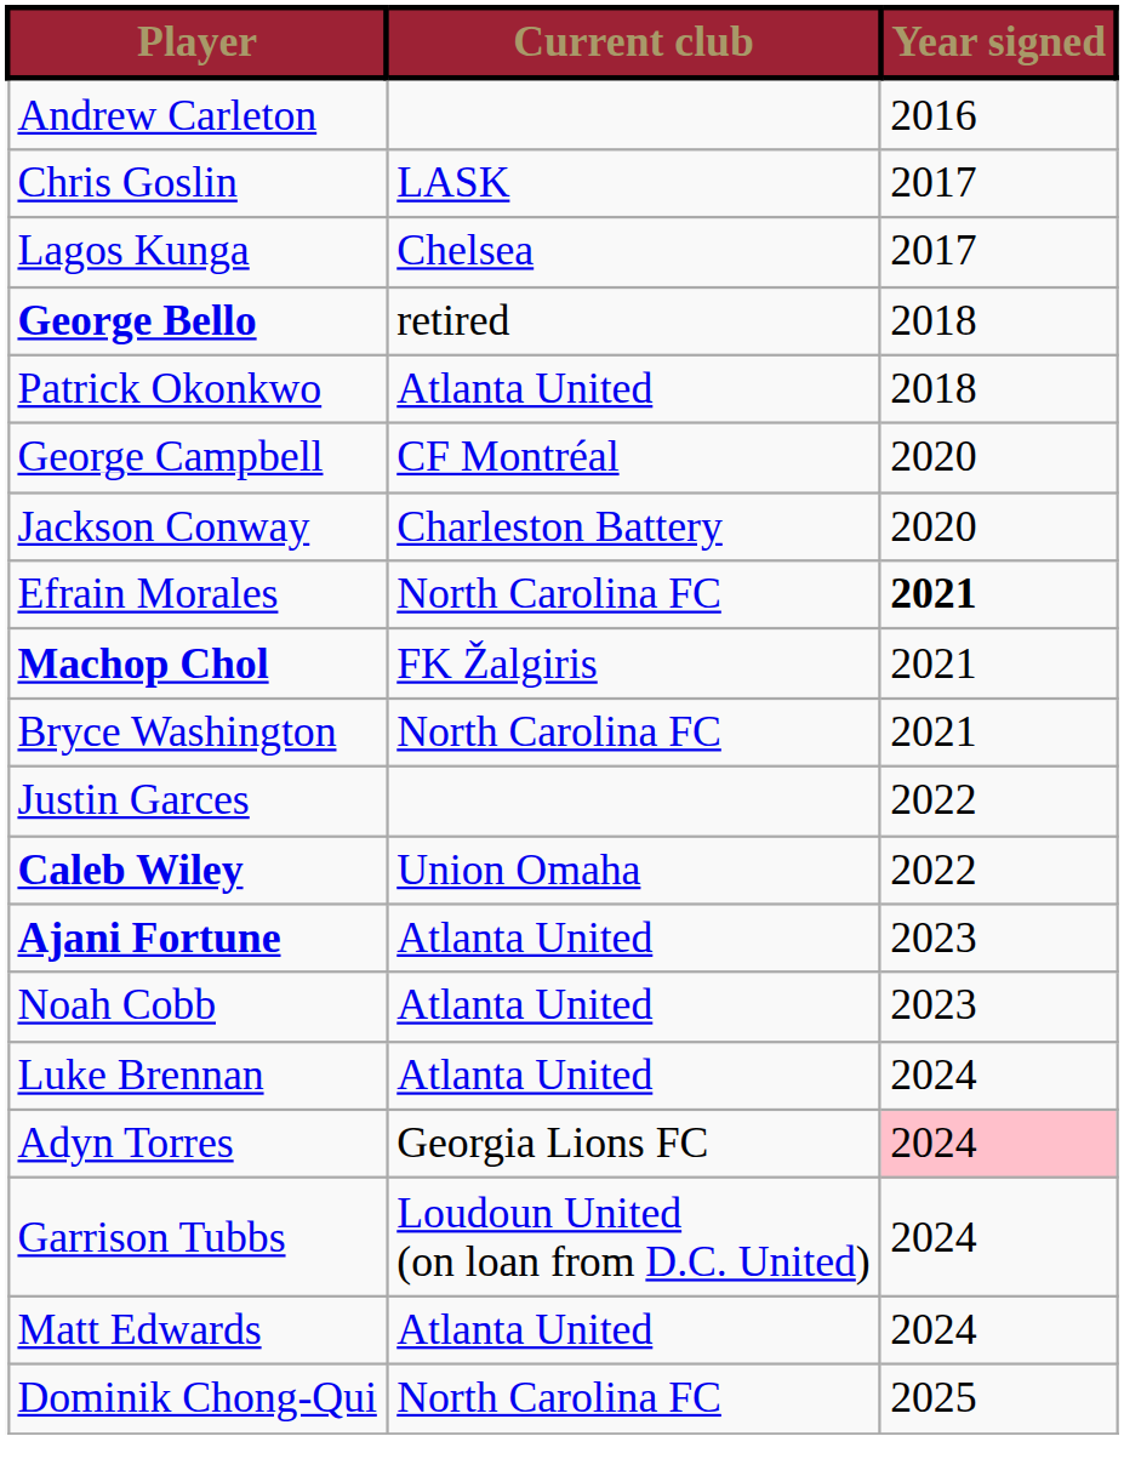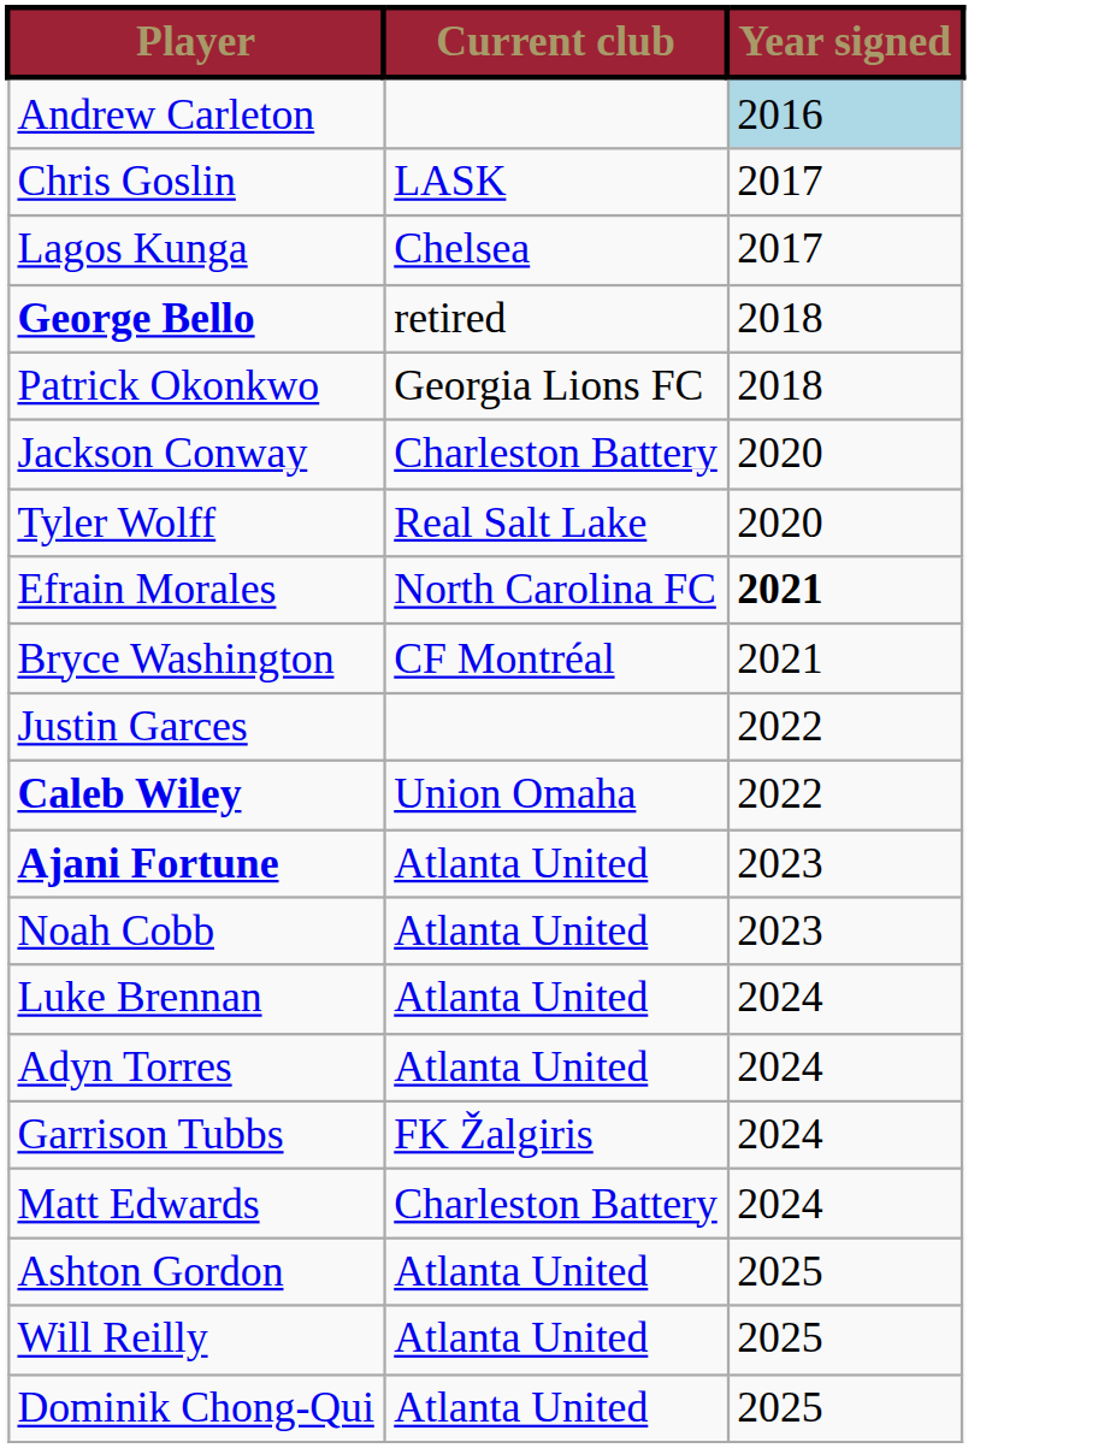 <table class="wikitable" style="text-align:center">
 <tr>
 <th style="background:#9D2235; color:#A89968; border:2px solid #000000;">Player</th>
 <th style="background:#9D2235; color:#A89968; border:2px solid #000000;">Current club</th>
 <th style="background:#9D2235; color:#A89968; border:2px solid #000000;">Year signed</th>
 </tr>
 <tr>
 <td align=left> <a href='#'>Andrew Carleton</a></td>
 <td align=left></td>
-<td align=left>2016</td>
+<td align=left style="background: lightblue;">2016</td>
 </tr>
 <tr>
 <td align=left> <a href='#'>Chris Goslin</a></td>
 <td align=left> <a href='#'>LASK</a></td>
 <td align=left>2017</td>
 </tr>
 <tr>
 <td align=left> <a href='#'>Lagos Kunga</a></td>
 <td align=left> <a href='#'>Chelsea</a></td>
 <td align=left>2017</td>
 </tr>
 <tr>
 <td align=left> <strong><a href='#'>George Bello</a></strong></td>
 <td align=left>retired</td>
 <td align=left>2018</td>
 </tr>
 <tr>
 <td align=left> <a href='#'>Patrick Okonkwo</a></td>
-<td align=left> <a href='#'>Atlanta United</a></td>
+<td align=left> Georgia Lions FC</td>
 <td align=left>2018</td>
-</tr>
-<tr>
-<td align=left> <a href='#'>George Campbell</a></td>
-<td align=left> <a href='#'>CF Montréal</a></td>
-<td align=left>2020</td>
 </tr>
 <tr>
 <td align=left> <a href='#'>Jackson Conway</a></td>
 <td align=left> <a href='#'>Charleston Battery</a></td>
+<td align=left>2020</td>
+</tr>
+<tr>
+<td align=left> <a href='#'>Tyler Wolff</a></td>
+<td align=left> <a href='#'>Real Salt Lake</a></td>
 <td align=left>2020</td>
 </tr>
 <tr>
 <td align=left> <a href='#'>Efrain Morales</a></td>
 <td align=left> <a href='#'>North Carolina FC</a></td>
 <td align=left><strong>2021</strong></td>
 </tr>
 <tr>
-<td align=left> <strong><a href='#'>Machop Chol</a></strong></td>
-<td align=left> <a href='#'>FK Žalgiris</a></td>
-<td align=left>2021</td>
-</tr>
-<tr>
 <td align=left> <a href='#'>Bryce Washington</a></td>
-<td align=left> <a href='#'>North Carolina FC</a></td>
+<td align=left> <a href='#'>CF Montréal</a></td>
 <td align=left>2021</td>
 </tr>
 <tr>
 <td align=left> <a href='#'>Justin Garces</a></td>
 <td align=left></td>
 <td align=left>2022</td>
 </tr>
 <tr>
 <td align=left> <strong><a href='#'>Caleb Wiley</a></strong></td>
 <td align=left> <a href='#'>Union Omaha</a></td>
 <td align=left>2022</td>
 </tr>
 <tr>
 <td align=left> <strong><a href='#'>Ajani Fortune</a></strong></td>
 <td align=left> <a href='#'>Atlanta United</a></td>
 <td align=left>2023</td>
 </tr>
 <tr>
 <td align=left> <a href='#'>Noah Cobb</a></td>
 <td align=left> <a href='#'>Atlanta United</a></td>
 <td align=left>2023</td>
 </tr>
 <tr>
 <td align=left> <a href='#'>Luke Brennan</a></td>
 <td align=left> <a href='#'>Atlanta United</a></td>
 <td align=left>2024</td>
 </tr>
 <tr>
 <td align=left> <a href='#'>Adyn Torres</a></td>
-<td align=left> Georgia Lions FC</td>
-<td align=left style="background: pink;">2024</td>
+<td align=left> <a href='#'>Atlanta United</a></td>
+<td align=left>2024</td>
 </tr>
 <tr>
 <td align=left> <a href='#'>Garrison Tubbs</a></td>
-<td align=left> <a href='#'>Loudoun United</a><br>(on loan from  <a href='#'>D.C. United</a>)</td>
+<td align=left> <a href='#'>FK Žalgiris</a></td>
 <td align=left>2024</td>
 </tr>
 <tr>
 <td align=left> <a href='#'>Matt Edwards</a></td>
-<td align=left> <a href='#'>Atlanta United</a></td>
+<td align=left> <a href='#'>Charleston Battery</a></td>
 <td align=left>2024</td>
 </tr>
 <tr>
+<td align=left> <a href='#'>Ashton Gordon</a></td>
+<td align=left> <a href='#'>Atlanta United</a></td>
+<td align=left>2025</td>
+</tr>
+<tr>
+<td align=left> <a href='#'>Will Reilly</a></td>
+<td align=left> <a href='#'>Atlanta United</a></td>
+<td align=left>2025</td>
+</tr>
+<tr>
 <td align=left> <a href='#'>Dominik Chong-Qui</a></td>
-<td align=left> <a href='#'>North Carolina FC</a></td>
+<td align=left> <a href='#'>Atlanta United</a></td>
 <td align=left>2025</td>
 </tr>
 <tr>
 </tr>
 </table>
